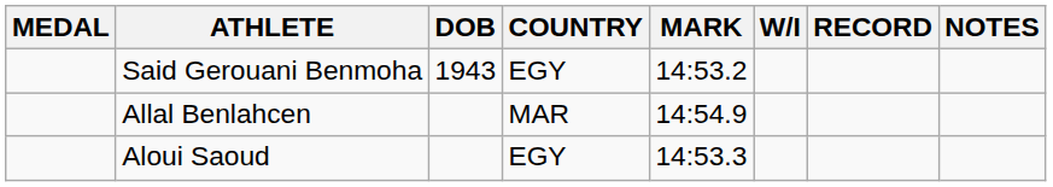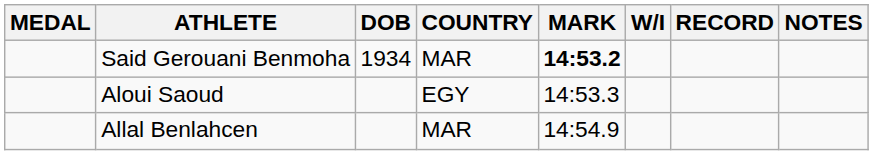 <table class="wikitable">
 <tr>
 <th>MEDAL</th>
 <th>ATHLETE</th>
 <th>DOB</th>
 <th>COUNTRY</th>
 <th>MARK</th>
 <th>W/I</th>
 <th>RECORD</th>
 <th>NOTES</th>
 </tr>
 <tr>
 <td></td>
 <td>Said Gerouani Benmoha</td>
-<td>1943</td>
+<td>1934</td>
+<td>MAR</td>
+<td><strong>14:53.2</strong></td>
+<td></td>
+<td></td>
+<td></td>
+</tr>
+<tr>
+<td></td>
+<td>Aloui Saoud</td>
+<td></td>
 <td>EGY</td>
-<td>14:53.2</td>
+<td>14:53.3</td>
 <td></td>
 <td></td>
 <td></td>
 </tr>
 <tr>
 <td></td>
 <td>Allal Benlahcen</td>
 <td></td>
 <td>MAR</td>
 <td>14:54.9</td>
 <td></td>
 <td></td>
 <td></td>
 </tr>
-<tr>
-<td></td>
-<td>Aloui Saoud</td>
-<td></td>
-<td>EGY</td>
-<td>14:53.3</td>
-<td></td>
-<td></td>
-<td></td>
-</tr>
 </table>
